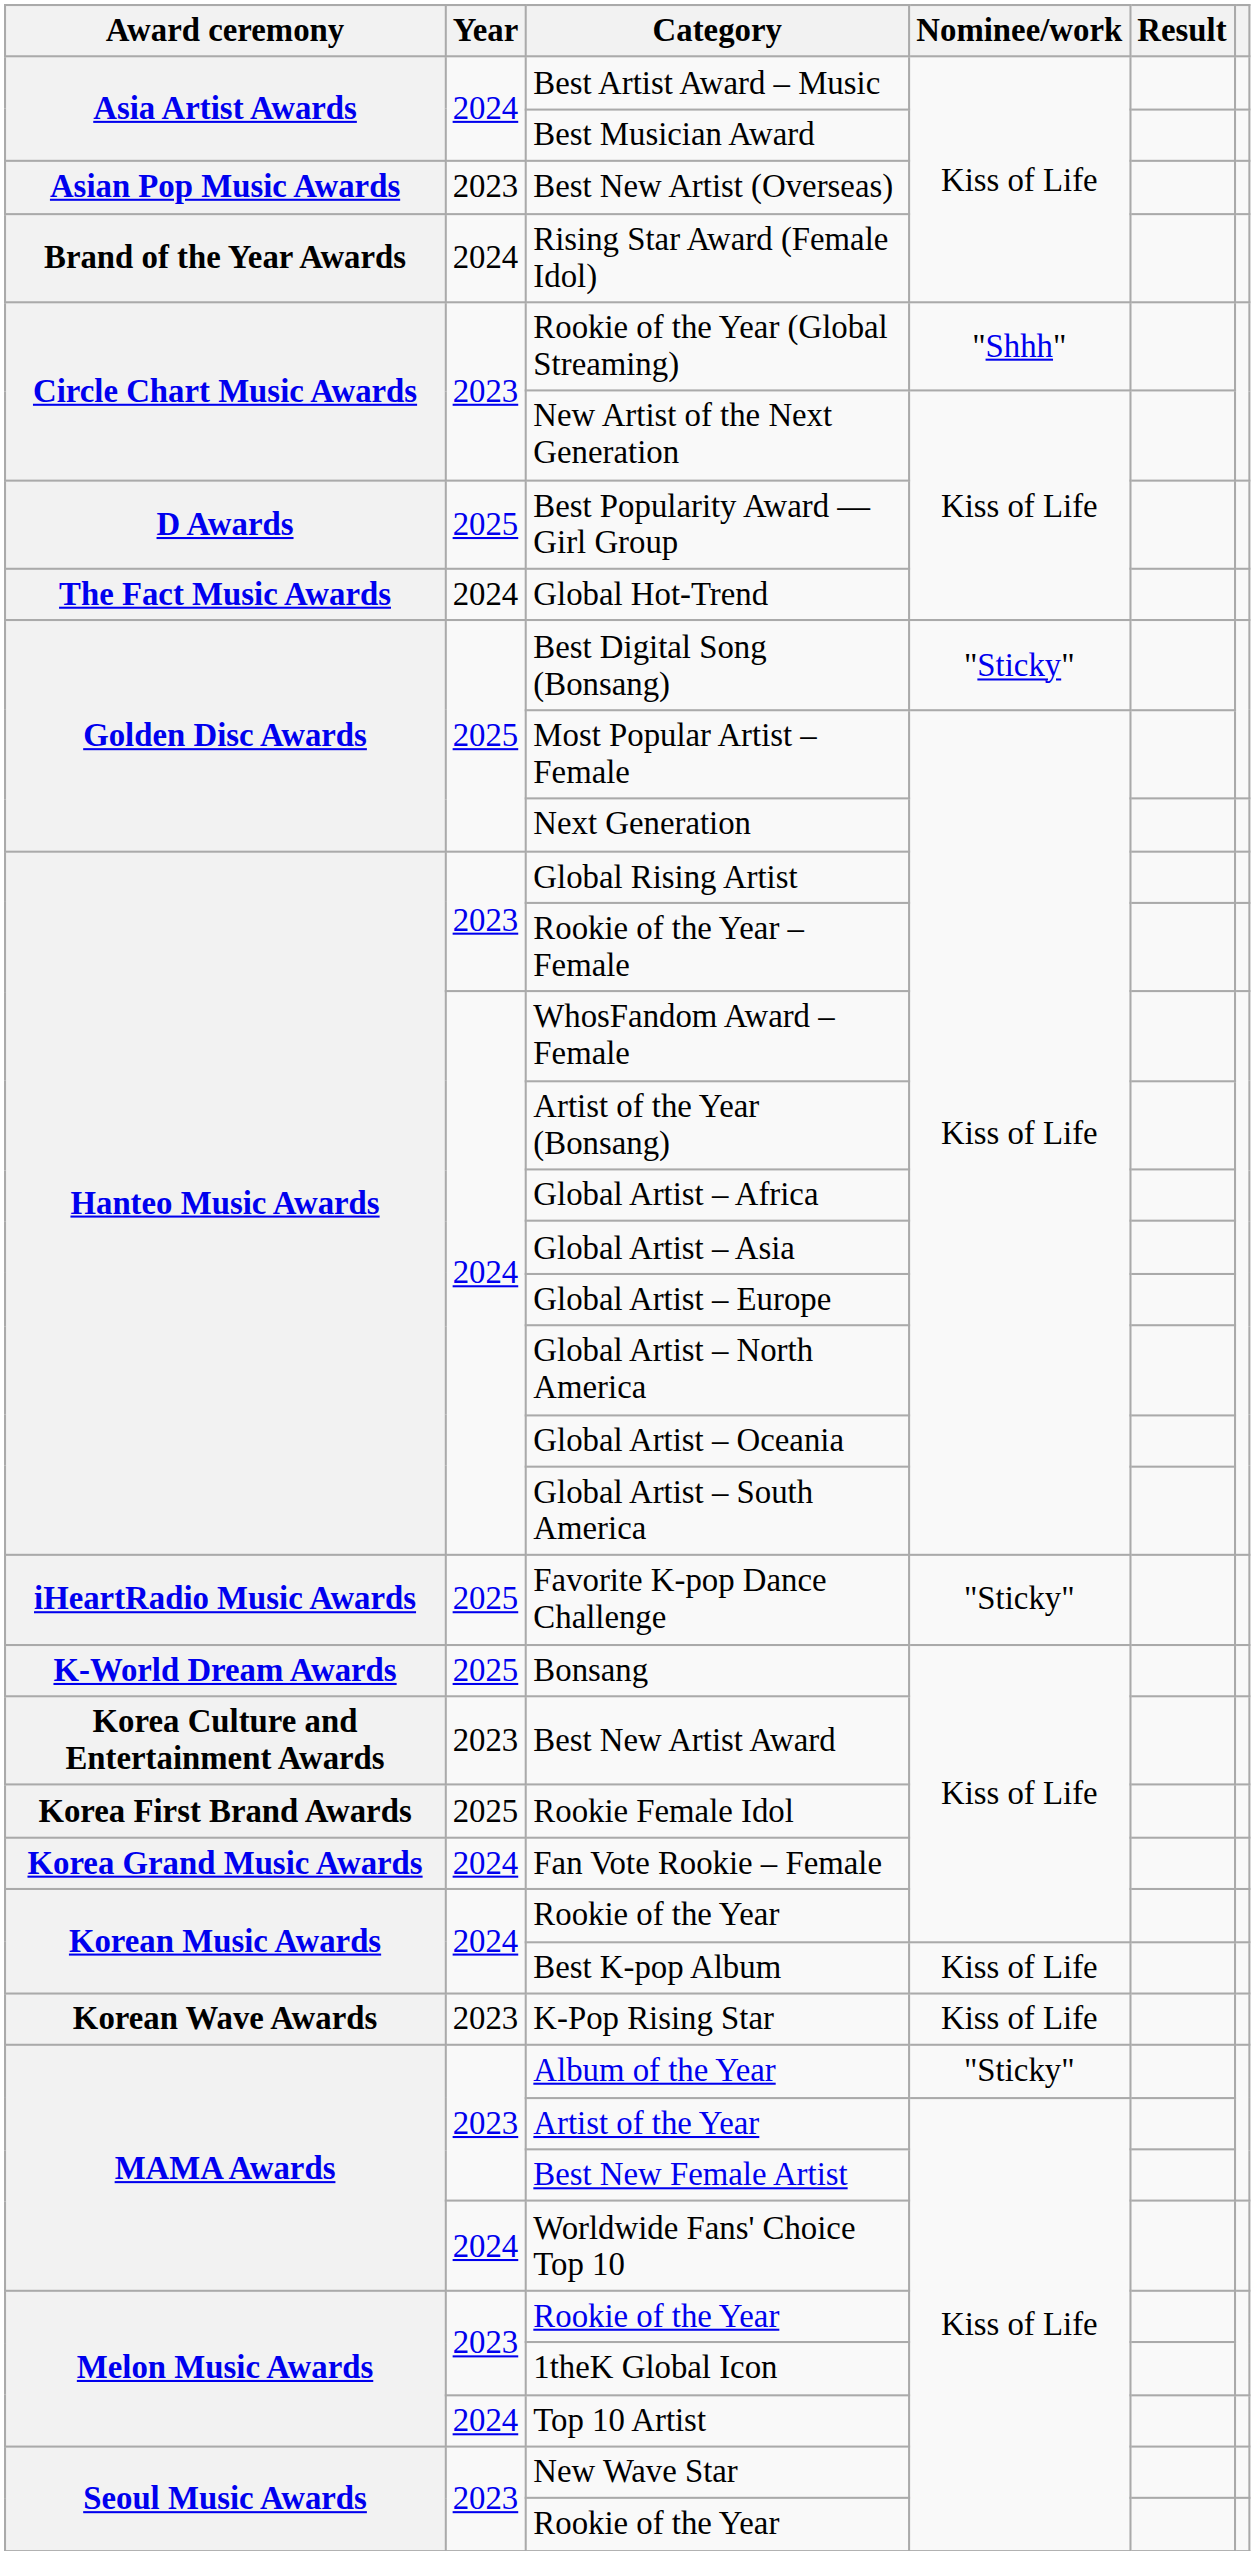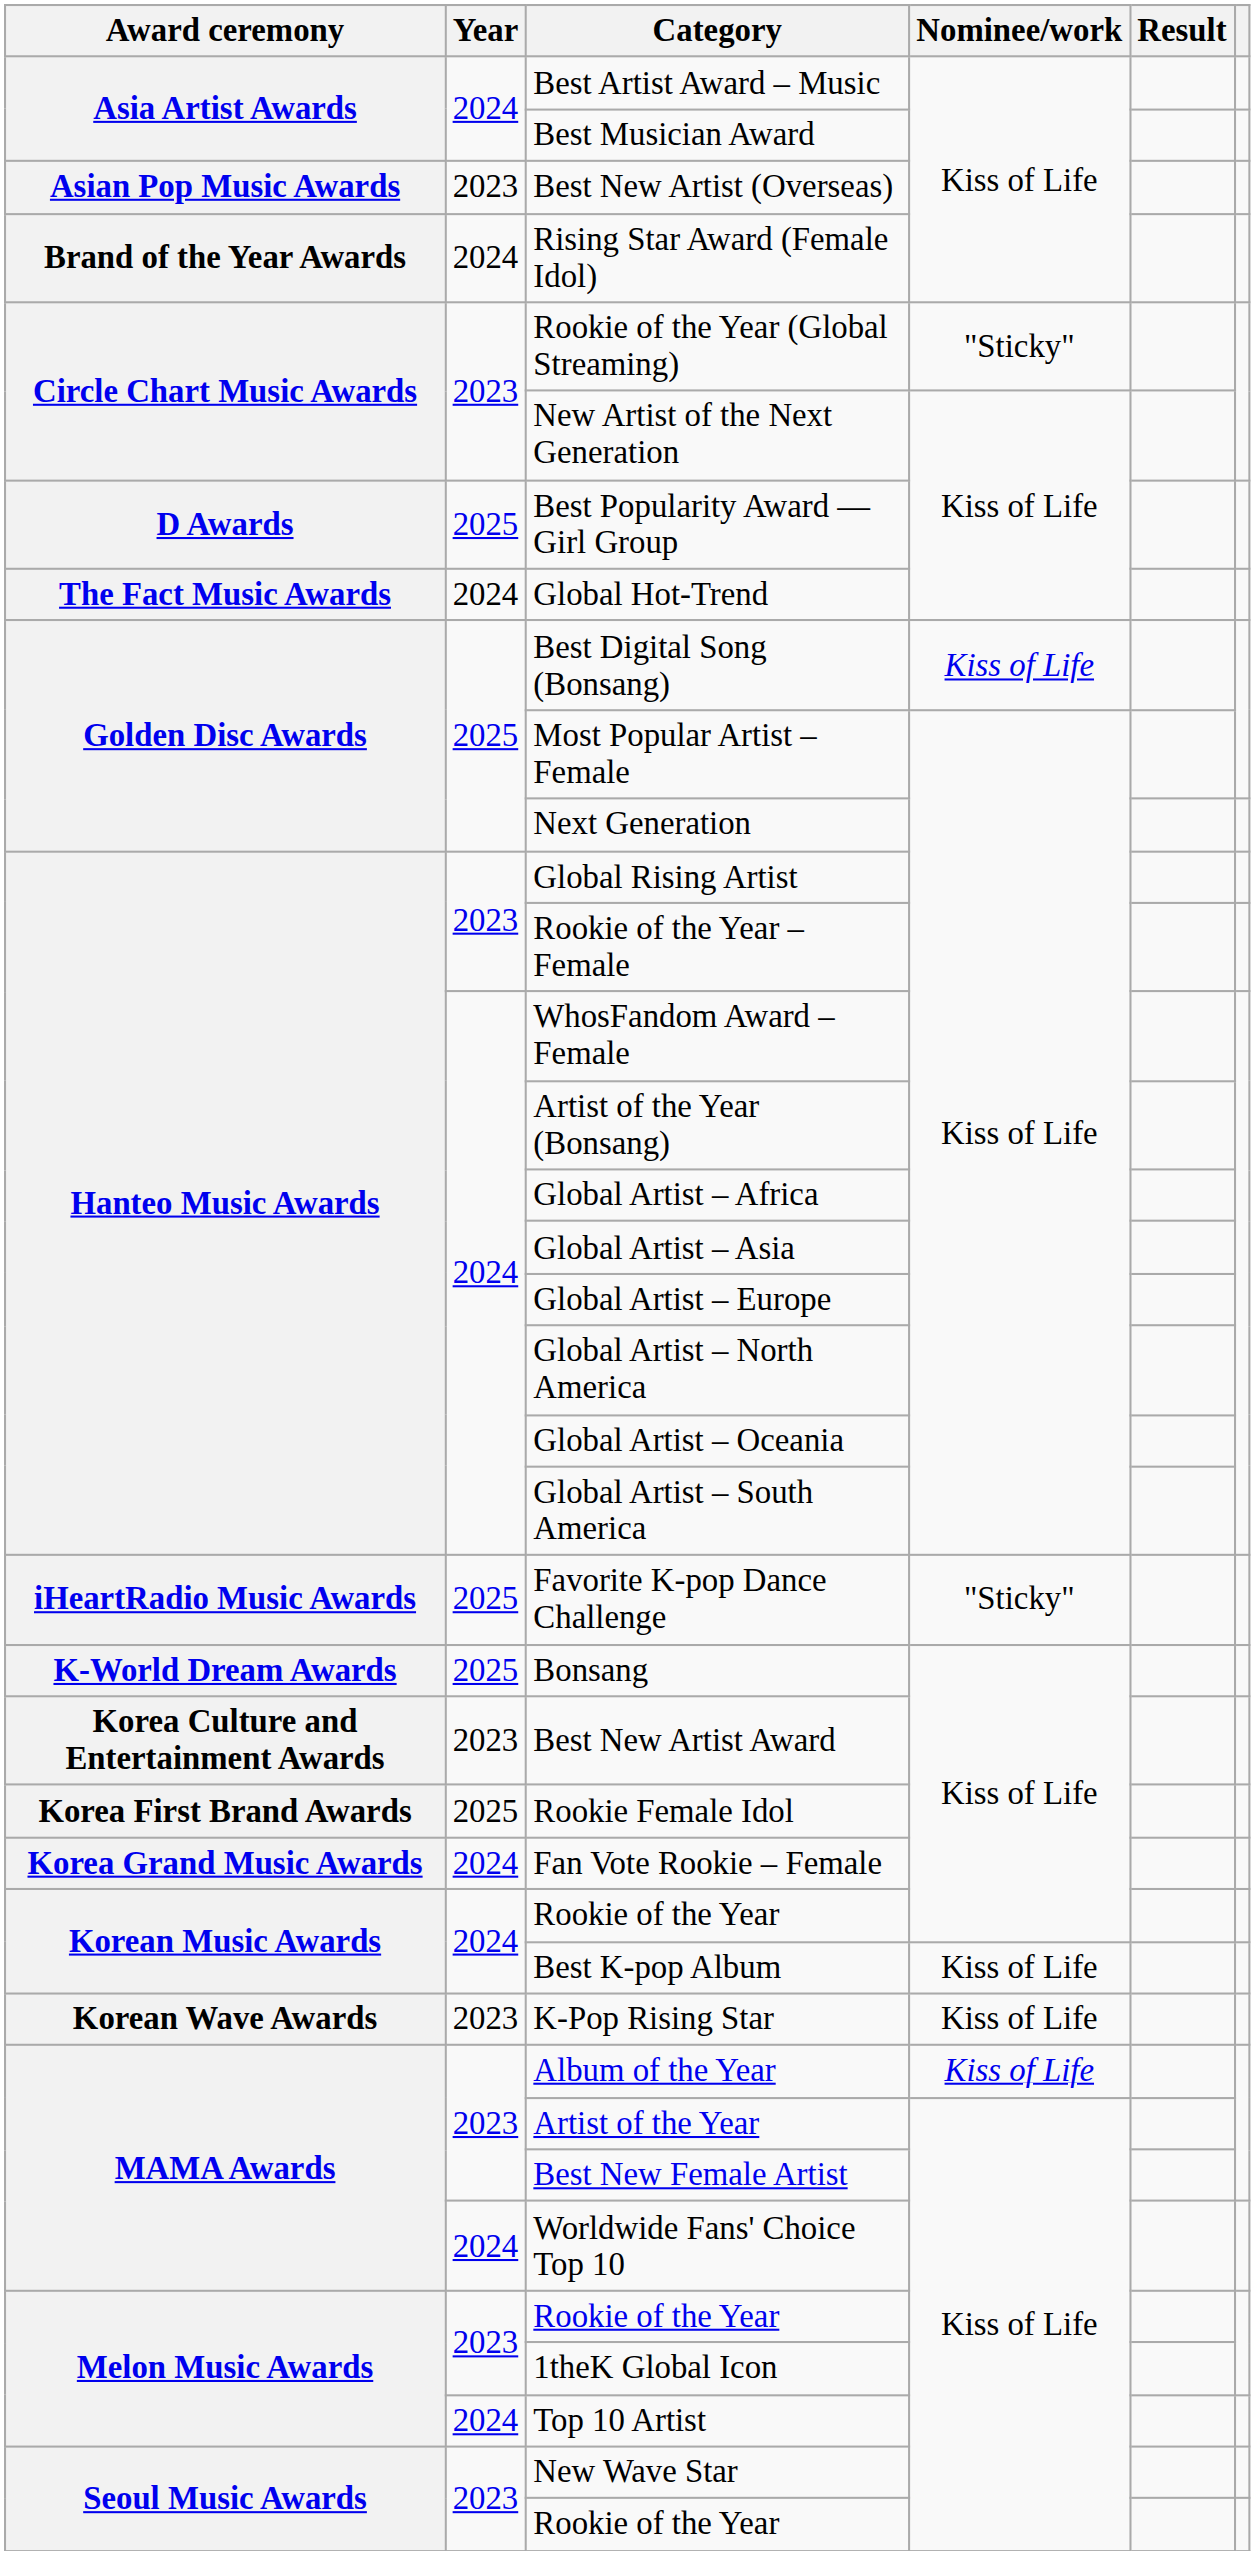 <table class="wikitable plainrowheaders sortable" style="text-align:center">
 <tr>
 <th scope="col">Award ceremony</th>
 <th scope="col">Year</th>
 <th scope="col">Category</th>
 <th scope="col">Nominee/work</th>
 <th scope="col">Result</th>
 <th scope="col" class="unsortable"></th>
 </tr>
 <tr>
 <th scope="row" rowspan="2"><a href='#'>Asia Artist Awards</a></th>
 <td rowspan="2"><a href='#'>2024</a></td>
 <td style="text-align:left">Best Artist Award – Music</td>
 <td rowspan="4">Kiss of Life</td>
 <td></td>
 <td></td>
 </tr>
 <tr>
 <td style="text-align:left">Best Musician Award</td>
 <td></td>
 <td></td>
 </tr>
 <tr>
 <th scope="row"><a href='#'>Asian Pop Music Awards</a></th>
 <td>2023</td>
 <td style="text-align:left">Best New Artist (Overseas)</td>
 <td></td>
 <td></td>
 </tr>
 <tr>
 <th scope="row">Brand of the Year Awards</th>
 <td>2024</td>
 <td style="text-align:left">Rising Star Award (Female Idol)</td>
 <td></td>
 <td></td>
 </tr>
 <tr>
 <th scope="row" rowspan="2"><a href='#'>Circle Chart Music Awards</a></th>
 <td rowspan="2"><a href='#'>2023</a></td>
 <td style="text-align:left">Rookie of the Year (Global Streaming)</td>
-<td>"<a href='#'>Shhh</a>"</td>
+<td>"Sticky"</td>
 <td></td>
 <td rowspan="2"></td>
 </tr>
 <tr>
 <td style="text-align:left">New Artist of the Next Generation</td>
 <td rowspan="3">Kiss of Life</td>
 <td></td>
 </tr>
 <tr>
 <th scope="row"><a href='#'>D Awards</a></th>
 <td><a href='#'>2025</a></td>
 <td style="text-align:left">Best Popularity Award — Girl Group</td>
 <td></td>
 <td></td>
 </tr>
 <tr>
 <th scope="row" data-sort-value="Fact Music Awards"><a href='#'>The Fact Music Awards</a></th>
 <td>2024</td>
 <td style="text-align:left">Global Hot-Trend</td>
 <td></td>
 <td></td>
 </tr>
 <tr>
 <th scope="row"  rowspan="3"><a href='#'>Golden Disc Awards</a></th>
 <td rowspan="3"><a href='#'>2025</a></td>
 <td style="text-align:left">Best Digital Song (Bonsang)</td>
-<td>"<a href='#'>Sticky</a>"</td>
+<td><em><a href='#'>Kiss of Life</a></em></td>
 <td></td>
 <td rowspan="2"></td>
 </tr>
 <tr>
 <td style="text-align:left">Most Popular Artist – Female</td>
 <td rowspan="12">Kiss of Life</td>
 <td></td>
 </tr>
 <tr>
 <td style="text-align:left">Next Generation</td>
 <td></td>
 <td></td>
 </tr>
 <tr>
 <th scope="row" rowspan="10"><a href='#'>Hanteo Music Awards</a></th>
 <td rowspan="2"><a href='#'>2023</a></td>
 <td style="text-align:left">Global Rising Artist</td>
 <td></td>
 <td></td>
 </tr>
 <tr>
 <td style="text-align:left">Rookie of the Year – Female</td>
 <td></td>
 <td></td>
 </tr>
 <tr>
 <td rowspan="8"><a href='#'>2024</a></td>
 <td style="text-align:left">WhosFandom Award – Female</td>
 <td></td>
 <td rowspan="8"></td>
 </tr>
 <tr>
 <td style="text-align:left">Artist of the Year  (Bonsang)</td>
 <td></td>
 </tr>
 <tr>
 <td style="text-align:left">Global Artist – Africa</td>
 <td></td>
 </tr>
 <tr>
 <td style="text-align:left">Global Artist – Asia</td>
 <td></td>
 </tr>
 <tr>
 <td style="text-align:left">Global Artist – Europe</td>
 <td></td>
 </tr>
 <tr>
 <td style="text-align:left">Global Artist – North America</td>
 <td></td>
 </tr>
 <tr>
 <td style="text-align:left">Global Artist – Oceania</td>
 <td></td>
 </tr>
 <tr>
 <td style="text-align:left">Global Artist – South America</td>
 <td></td>
 </tr>
 <tr>
 <th scope="row"><a href='#'>iHeartRadio Music Awards</a></th>
 <td><a href='#'>2025</a></td>
 <td style="text-align:left">Favorite K-pop Dance Challenge</td>
 <td>"Sticky"</td>
 <td></td>
 <td></td>
 </tr>
 <tr>
 <th scope="row"><a href='#'>K-World Dream Awards</a></th>
 <td><a href='#'>2025</a></td>
 <td style="text-align:left">Bonsang</td>
 <td rowspan="5">Kiss of Life</td>
 <td></td>
 <td></td>
 </tr>
 <tr>
 <th scope="row">Korea Culture and Entertainment Awards</th>
 <td>2023</td>
 <td style="text-align:left">Best New Artist Award</td>
 <td></td>
 <td></td>
 </tr>
 <tr>
 <th scope="row">Korea First Brand Awards</th>
 <td>2025</td>
 <td style="text-align:left">Rookie Female Idol</td>
 <td></td>
 <td></td>
 </tr>
 <tr>
 <th scope="row"><a href='#'>Korea Grand Music Awards</a></th>
 <td><a href='#'>2024</a></td>
 <td style="text-align:left">Fan Vote Rookie – Female</td>
 <td></td>
 <td></td>
 </tr>
 <tr>
 <th scope="row" rowspan="2"><a href='#'>Korean Music Awards</a></th>
 <td rowspan="2"><a href='#'>2024</a></td>
 <td style="text-align:left">Rookie of the Year</td>
 <td></td>
 <td></td>
 </tr>
 <tr>
 <td style="text-align:left">Best K-pop Album</td>
 <td>Kiss of Life</td>
 <td></td>
 <td></td>
 </tr>
 <tr>
 <th scope="row">Korean Wave Awards</th>
 <td>2023</td>
 <td style="text-align:left">K-Pop Rising Star</td>
 <td>Kiss of Life</td>
 <td></td>
 <td></td>
 </tr>
 <tr>
 <th scope="row" rowspan="4"><a href='#'>MAMA Awards</a></th>
 <td rowspan="3"><a href='#'>2023</a></td>
 <td style="text-align:left"><a href='#'>Album of the Year</a></td>
-<td>"Sticky"</td>
+<td><em><a href='#'>Kiss of Life</a></em></td>
 <td></td>
 <td rowspan="3"></td>
 </tr>
 <tr>
 <td style="text-align:left"><a href='#'>Artist of the Year</a></td>
 <td rowspan="8">Kiss of Life</td>
 <td></td>
 </tr>
 <tr>
 <td style="text-align:left"><a href='#'>Best New Female Artist</a></td>
 <td></td>
 </tr>
 <tr>
 <td><a href='#'>2024</a></td>
 <td style="text-align:left">Worldwide Fans' Choice Top 10</td>
 <td></td>
 <td></td>
 </tr>
 <tr>
 <th scope="row" rowspan="3"><a href='#'>Melon Music Awards</a></th>
 <td rowspan="2"><a href='#'>2023</a></td>
 <td style="text-align:left"><a href='#'>Rookie of the Year</a></td>
 <td></td>
 <td rowspan="2"></td>
 </tr>
 <tr>
 <td style="text-align:left">1theK Global Icon</td>
 <td></td>
 </tr>
 <tr>
 <td><a href='#'>2024</a></td>
 <td style="text-align:left">Top 10 Artist</td>
 <td></td>
 <td></td>
 </tr>
 <tr>
 <th scope="row" rowspan="2"><a href='#'>Seoul Music Awards</a></th>
 <td rowspan="2"><a href='#'>2023</a></td>
 <td style="text-align:left">New Wave Star</td>
 <td></td>
 <td></td>
 </tr>
 <tr>
 <td style="text-align:left">Rookie of the Year</td>
 <td></td>
 <td></td>
 </tr>
 </table>
